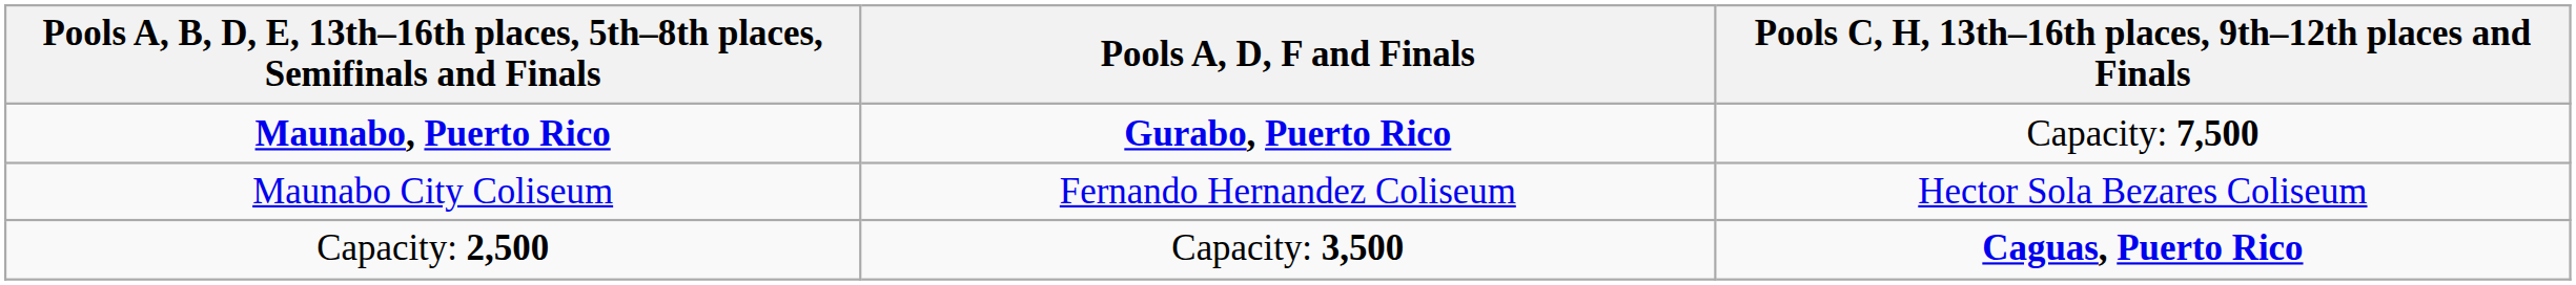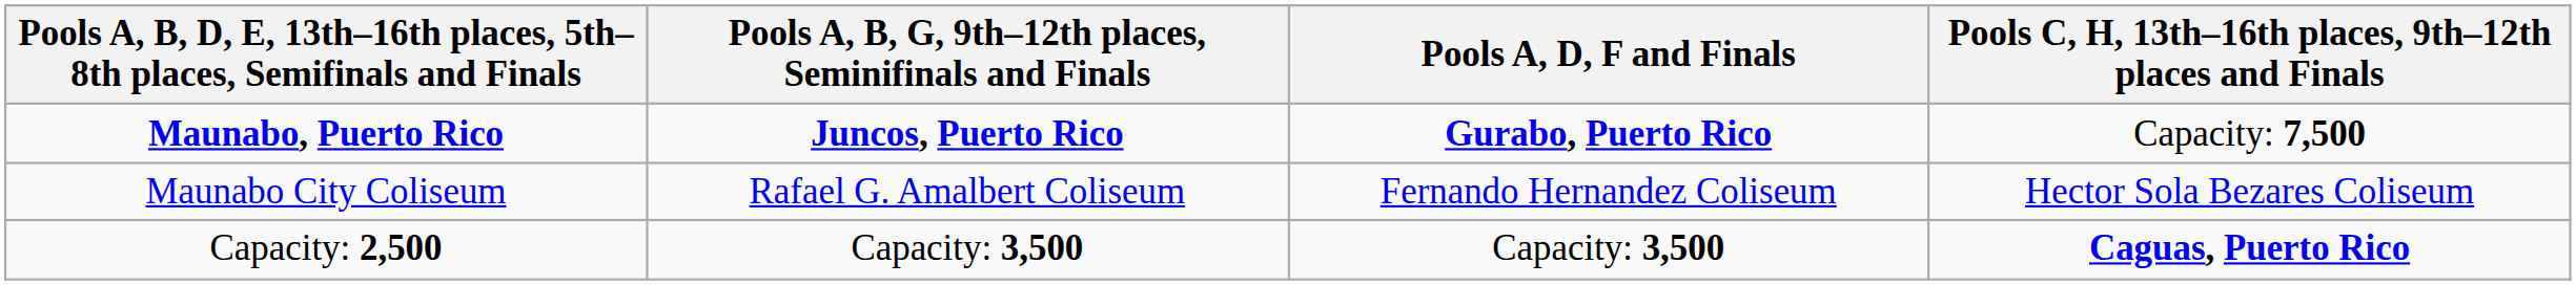 <table class=wikitable style=text-align:center width=1120>
 <tr>
 <th width=25%>Pools A, B, D, E, 13th–16th places, 5th–8th places, Semifinals and Finals</th>
+<th width=25%>Pools A, B, G, 9th–12th places, Seminifinals and Finals</th>
 <th width=25%>Pools A, D, F and Finals</th>
 <th width=25%>Pools C, H, 13th–16th places, 9th–12th places and Finals</th>
 </tr>
 <tr>
 <td> <strong><a href='#'>Maunabo</a>, <a href='#'>Puerto Rico</a></strong></td>
+<td> <strong><a href='#'>Juncos</a>, <a href='#'>Puerto Rico</a></strong></td>
 <td> <strong><a href='#'>Gurabo</a>, <a href='#'>Puerto Rico</a></strong></td>
 <td>Capacity: <strong>7,500</strong></td>
 </tr>
 <tr>
 <td><a href='#'>Maunabo City Coliseum</a></td>
+<td><a href='#'>Rafael G. Amalbert Coliseum</a></td>
 <td><a href='#'>Fernando Hernandez Coliseum</a></td>
 <td><a href='#'>Hector Sola Bezares Coliseum</a></td>
 </tr>
 <tr>
 <td>Capacity: <strong>2,500</strong></td>
 <td>Capacity: <strong>3,500</strong></td>
+<td>Capacity: <strong>3,500</strong></td>
 <td> <strong><a href='#'>Caguas</a>, <a href='#'>Puerto Rico</a></strong></td>
 </tr>
 </table>
